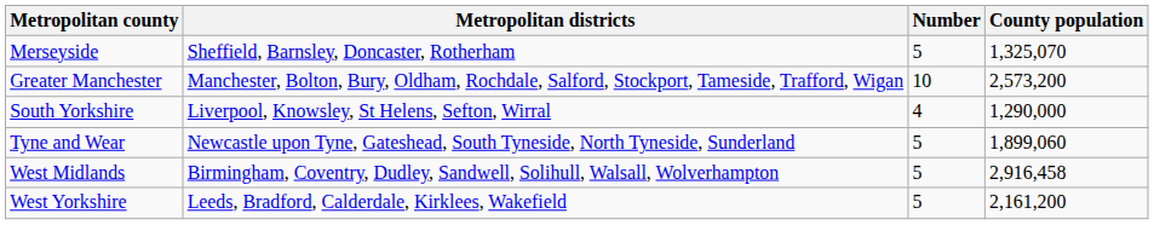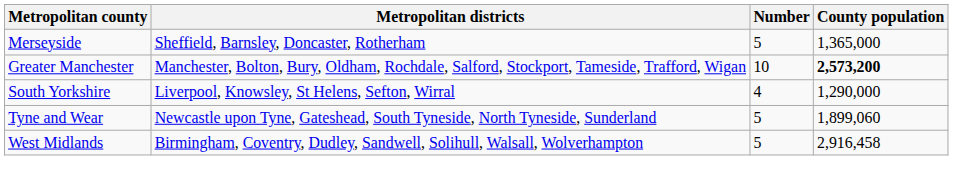 <table class="wikitable">
 <tr>
 <th>Metropolitan county</th>
 <th>Metropolitan districts</th>
 <th>Number</th>
 <th>County population</th>
 </tr>
 <tr>
 <td><a href='#'>Merseyside</a></td>
 <td><a href='#'>Sheffield</a>, <a href='#'>Barnsley</a>, <a href='#'>Doncaster</a>, <a href='#'>Rotherham</a></td>
 <td>5</td>
-<td>1,325,070</td>
+<td>1,365,000</td>
 </tr>
 <tr>
 <td><a href='#'>Greater Manchester</a></td>
 <td><a href='#'>Manchester</a>, <a href='#'>Bolton</a>, <a href='#'>Bury</a>, <a href='#'>Oldham</a>, <a href='#'>Rochdale</a>, <a href='#'>Salford</a>, <a href='#'>Stockport</a>, <a href='#'>Tameside</a>, <a href='#'>Trafford</a>, <a href='#'>Wigan</a></td>
 <td>10</td>
-<td>2,573,200</td>
+<td><strong>2,573,200</strong></td>
 </tr>
 <tr>
 <td><a href='#'>South Yorkshire</a></td>
 <td><a href='#'>Liverpool</a>, <a href='#'>Knowsley</a>, <a href='#'>St Helens</a>, <a href='#'>Sefton</a>, <a href='#'>Wirral</a></td>
 <td>4</td>
 <td>1,290,000</td>
 </tr>
 <tr>
 <td><a href='#'>Tyne and Wear</a></td>
 <td><a href='#'>Newcastle upon Tyne</a>, <a href='#'>Gateshead</a>, <a href='#'>South Tyneside</a>, <a href='#'>North Tyneside</a>, <a href='#'>Sunderland</a></td>
 <td>5</td>
 <td>1,899,060</td>
 </tr>
 <tr>
 <td><a href='#'>West Midlands</a></td>
 <td><a href='#'>Birmingham</a>, <a href='#'>Coventry</a>, <a href='#'>Dudley</a>, <a href='#'>Sandwell</a>, <a href='#'>Solihull</a>, <a href='#'>Walsall</a>, <a href='#'>Wolverhampton</a></td>
 <td>5</td>
 <td>2,916,458</td>
 </tr>
-<tr>
-<td><a href='#'>West Yorkshire</a></td>
-<td><a href='#'>Leeds</a>, <a href='#'>Bradford</a>, <a href='#'>Calderdale</a>, <a href='#'>Kirklees</a>, <a href='#'>Wakefield</a></td>
-<td>5</td>
-<td>2,161,200</td>
-</tr>
 </table>
